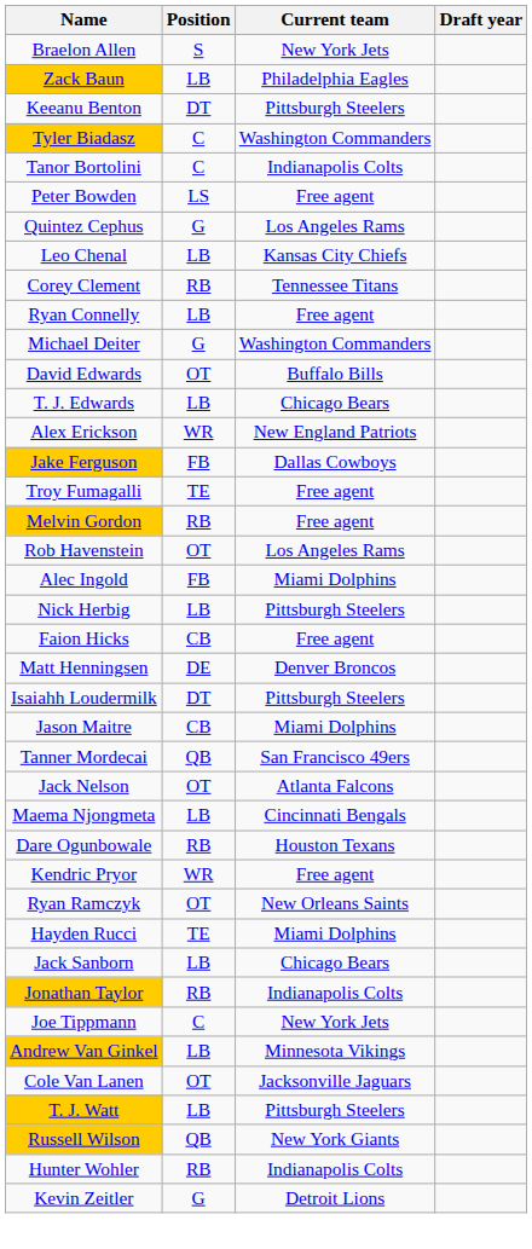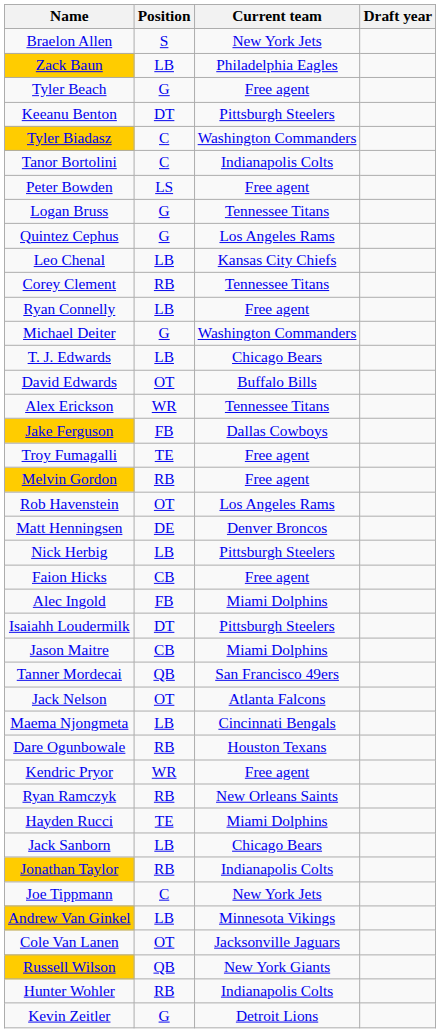 <table class="wikitable sortable" style="text-align:center">
 <tr>
 <th>Name</th>
 <th>Position</th>
 <th>Current team</th>
 <th>Draft year</th>
 </tr>
 <tr>
 <td><a href='#'>Braelon Allen</a></td>
 <td><a href='#'>S</a></td>
 <td><a href='#'>New York Jets</a></td>
 <td></td>
 </tr>
 <tr>
 <td style="background:#fc0;"><a href='#'>Zack Baun</a></td>
 <td><a href='#'>LB</a></td>
 <td><a href='#'>Philadelphia Eagles</a></td>
+<td></td>
+</tr>
+<tr>
+<td><a href='#'>Tyler Beach</a></td>
+<td><a href='#'>G</a></td>
+<td><a href='#'>Free agent</a></td>
 <td></td>
 </tr>
 <tr>
 <td><a href='#'>Keeanu Benton</a></td>
 <td><a href='#'>DT</a></td>
 <td><a href='#'>Pittsburgh Steelers</a></td>
 <td></td>
 </tr>
 <tr>
 <td style="background:#fc0;"><a href='#'>Tyler Biadasz</a></td>
 <td><a href='#'>C</a></td>
 <td><a href='#'>Washington Commanders</a></td>
 <td></td>
 </tr>
 <tr>
 <td><a href='#'>Tanor Bortolini</a></td>
 <td><a href='#'>C</a></td>
 <td><a href='#'>Indianapolis Colts</a></td>
 <td></td>
 </tr>
 <tr>
 <td><a href='#'>Peter Bowden</a></td>
 <td><a href='#'>LS</a></td>
 <td><a href='#'>Free agent</a></td>
+<td></td>
+</tr>
+<tr>
+<td><a href='#'>Logan Bruss</a></td>
+<td><a href='#'>G</a></td>
+<td><a href='#'>Tennessee Titans</a></td>
 <td></td>
 </tr>
 <tr>
 <td><a href='#'>Quintez Cephus</a></td>
 <td><a href='#'>G</a></td>
 <td><a href='#'>Los Angeles Rams</a></td>
 <td></td>
 </tr>
 <tr>
 <td><a href='#'>Leo Chenal</a></td>
 <td><a href='#'>LB</a></td>
 <td><a href='#'>Kansas City Chiefs</a></td>
 <td></td>
 </tr>
 <tr>
 <td><a href='#'>Corey Clement</a></td>
 <td><a href='#'>RB</a></td>
 <td><a href='#'>Tennessee Titans</a></td>
 <td></td>
 </tr>
 <tr>
 <td><a href='#'>Ryan Connelly</a></td>
 <td><a href='#'>LB</a></td>
 <td><a href='#'>Free agent</a></td>
 <td></td>
 </tr>
 <tr>
 <td><a href='#'>Michael Deiter</a></td>
 <td><a href='#'>G</a></td>
 <td><a href='#'>Washington Commanders</a></td>
 <td></td>
 </tr>
 <tr>
+<td><a href='#'>T. J. Edwards</a></td>
+<td><a href='#'>LB</a></td>
+<td><a href='#'>Chicago Bears</a></td>
+<td></td>
+</tr>
+<tr>
 <td><a href='#'>David Edwards</a></td>
 <td><a href='#'>OT</a></td>
 <td><a href='#'>Buffalo Bills</a></td>
 <td></td>
 </tr>
 <tr>
-<td><a href='#'>T. J. Edwards</a></td>
-<td><a href='#'>LB</a></td>
-<td><a href='#'>Chicago Bears</a></td>
-<td></td>
-</tr>
-<tr>
 <td><a href='#'>Alex Erickson</a></td>
 <td><a href='#'>WR</a></td>
-<td><a href='#'>New England Patriots</a></td>
+<td><a href='#'>Tennessee Titans</a></td>
 <td></td>
 </tr>
 <tr>
 <td style="background:#fc0;"><a href='#'>Jake Ferguson</a></td>
 <td><a href='#'>FB</a></td>
 <td><a href='#'>Dallas Cowboys</a></td>
 <td></td>
 </tr>
 <tr>
 <td><a href='#'>Troy Fumagalli</a></td>
 <td><a href='#'>TE</a></td>
 <td><a href='#'>Free agent</a></td>
 <td></td>
 </tr>
 <tr>
 <td style="background:#fc0;"><a href='#'>Melvin Gordon</a></td>
 <td><a href='#'>RB</a></td>
 <td><a href='#'>Free agent</a></td>
 <td></td>
 </tr>
 <tr>
 <td><a href='#'>Rob Havenstein</a></td>
 <td><a href='#'>OT</a></td>
 <td><a href='#'>Los Angeles Rams</a></td>
 <td></td>
 </tr>
 <tr>
-<td><a href='#'>Alec Ingold</a></td>
-<td><a href='#'>FB</a></td>
-<td><a href='#'>Miami Dolphins</a></td>
+<td><a href='#'>Matt Henningsen</a></td>
+<td><a href='#'>DE</a></td>
+<td><a href='#'>Denver Broncos</a></td>
 <td></td>
 </tr>
 <tr>
 <td><a href='#'>Nick Herbig</a></td>
 <td><a href='#'>LB</a></td>
 <td><a href='#'>Pittsburgh Steelers</a></td>
 <td></td>
 </tr>
 <tr>
 <td><a href='#'>Faion Hicks</a></td>
 <td><a href='#'>CB</a></td>
 <td><a href='#'>Free agent</a></td>
 <td></td>
 </tr>
 <tr>
-<td><a href='#'>Matt Henningsen</a></td>
-<td><a href='#'>DE</a></td>
-<td><a href='#'>Denver Broncos</a></td>
+<td><a href='#'>Alec Ingold</a></td>
+<td><a href='#'>FB</a></td>
+<td><a href='#'>Miami Dolphins</a></td>
 <td></td>
 </tr>
 <tr>
 <td><a href='#'>Isaiahh Loudermilk</a></td>
 <td><a href='#'>DT</a></td>
 <td><a href='#'>Pittsburgh Steelers</a></td>
 <td></td>
 </tr>
 <tr>
 <td><a href='#'>Jason Maitre</a></td>
 <td><a href='#'>CB</a></td>
 <td><a href='#'>Miami Dolphins</a></td>
 <td></td>
 </tr>
 <tr>
 <td><a href='#'>Tanner Mordecai</a></td>
 <td><a href='#'>QB</a></td>
 <td><a href='#'>San Francisco 49ers</a></td>
 <td></td>
 </tr>
 <tr>
 <td><a href='#'>Jack Nelson</a></td>
 <td><a href='#'>OT</a></td>
 <td><a href='#'>Atlanta Falcons</a></td>
 <td></td>
 </tr>
 <tr>
 <td><a href='#'>Maema Njongmeta</a></td>
 <td><a href='#'>LB</a></td>
 <td><a href='#'>Cincinnati Bengals</a></td>
 <td></td>
 </tr>
 <tr>
 <td><a href='#'>Dare Ogunbowale</a></td>
 <td><a href='#'>RB</a></td>
 <td><a href='#'>Houston Texans</a></td>
 <td></td>
 </tr>
 <tr>
 <td><a href='#'>Kendric Pryor</a></td>
 <td><a href='#'>WR</a></td>
 <td><a href='#'>Free agent</a></td>
 <td></td>
 </tr>
 <tr>
 <td><a href='#'>Ryan Ramczyk</a></td>
-<td><a href='#'>OT</a></td>
+<td><a href='#'>RB</a></td>
 <td><a href='#'>New Orleans Saints</a></td>
 <td></td>
 </tr>
 <tr>
 <td><a href='#'>Hayden Rucci</a></td>
 <td><a href='#'>TE</a></td>
 <td><a href='#'>Miami Dolphins</a></td>
 <td></td>
 </tr>
 <tr>
 <td><a href='#'>Jack Sanborn</a></td>
 <td><a href='#'>LB</a></td>
 <td><a href='#'>Chicago Bears</a></td>
 <td></td>
 </tr>
 <tr>
 <td style="background:#fc0;"><a href='#'>Jonathan Taylor</a></td>
 <td><a href='#'>RB</a></td>
 <td><a href='#'>Indianapolis Colts</a></td>
 <td></td>
 </tr>
 <tr>
 <td><a href='#'>Joe Tippmann</a></td>
 <td><a href='#'>C</a></td>
 <td><a href='#'>New York Jets</a></td>
 <td></td>
 </tr>
 <tr>
 <td style="background:#fc0;"><a href='#'>Andrew Van Ginkel</a></td>
 <td><a href='#'>LB</a></td>
 <td><a href='#'>Minnesota Vikings</a></td>
 <td></td>
 </tr>
 <tr>
 <td><a href='#'>Cole Van Lanen</a></td>
 <td><a href='#'>OT</a></td>
 <td><a href='#'>Jacksonville Jaguars</a></td>
 <td></td>
 </tr>
 <tr>
-<td style="background:#fc0;"><a href='#'>T. J. Watt</a></td>
-<td><a href='#'>LB</a></td>
-<td><a href='#'>Pittsburgh Steelers</a></td>
-<td></td>
-</tr>
-<tr>
 <td style="background:#fc0;"><a href='#'>Russell Wilson</a></td>
 <td><a href='#'>QB</a></td>
 <td><a href='#'>New York Giants</a></td>
 <td></td>
 </tr>
 <tr>
 <td><a href='#'>Hunter Wohler</a></td>
 <td><a href='#'>RB</a></td>
 <td><a href='#'>Indianapolis Colts</a></td>
 <td></td>
 </tr>
 <tr>
 <td><a href='#'>Kevin Zeitler</a></td>
 <td><a href='#'>G</a></td>
 <td><a href='#'>Detroit Lions</a></td>
 <td></td>
 </tr>
 </table>
